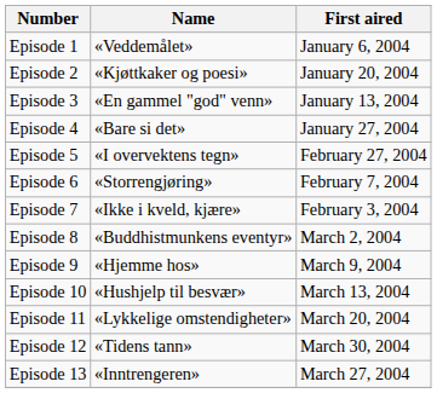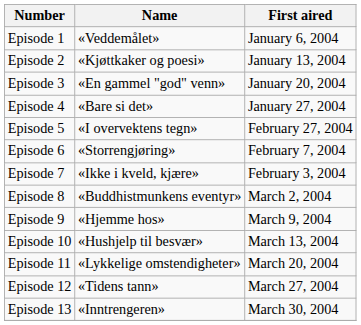 <table class="wikitable">
 <tr>
 <th>Number</th>
 <th>Name</th>
 <th>First aired</th>
 </tr>
 <tr>
 <td>Episode 1</td>
 <td>«Veddemålet»</td>
 <td>January 6, 2004</td>
 </tr>
 <tr>
 <td>Episode 2</td>
 <td>«Kjøttkaker og poesi»</td>
-<td>January 20, 2004</td>
+<td>January 13, 2004</td>
 </tr>
 <tr>
 <td>Episode 3</td>
 <td>«En gammel "god" venn»</td>
-<td>January 13, 2004</td>
+<td>January 20, 2004</td>
 </tr>
 <tr>
 <td>Episode 4</td>
 <td>«Bare si det»</td>
 <td>January 27, 2004</td>
 </tr>
 <tr>
 <td>Episode 5</td>
 <td>«I overvektens tegn»</td>
 <td>February 27, 2004</td>
 </tr>
 <tr>
 <td>Episode 6</td>
 <td>«Storrengjøring»</td>
 <td>February 7, 2004</td>
 </tr>
 <tr>
 <td>Episode 7</td>
 <td>«Ikke i kveld, kjære»</td>
 <td>February 3, 2004</td>
 </tr>
 <tr>
 <td>Episode 8</td>
 <td>«Buddhistmunkens eventyr»</td>
 <td>March 2, 2004</td>
 </tr>
 <tr>
 <td>Episode 9</td>
 <td>«Hjemme hos»</td>
 <td>March 9, 2004</td>
 </tr>
 <tr>
 <td>Episode 10</td>
 <td>«Hushjelp til besvær»</td>
 <td>March 13, 2004</td>
 </tr>
 <tr>
 <td>Episode 11</td>
 <td>«Lykkelige omstendigheter»</td>
 <td>March 20, 2004</td>
 </tr>
 <tr>
 <td>Episode 12</td>
 <td>«Tidens tann»</td>
-<td>March 30, 2004</td>
+<td>March 27, 2004</td>
 </tr>
 <tr>
 <td>Episode 13</td>
 <td>«Inntrengeren»</td>
-<td>March 27, 2004</td>
+<td>March 30, 2004</td>
 </tr>
 <tr>
 </tr>
 </table>
